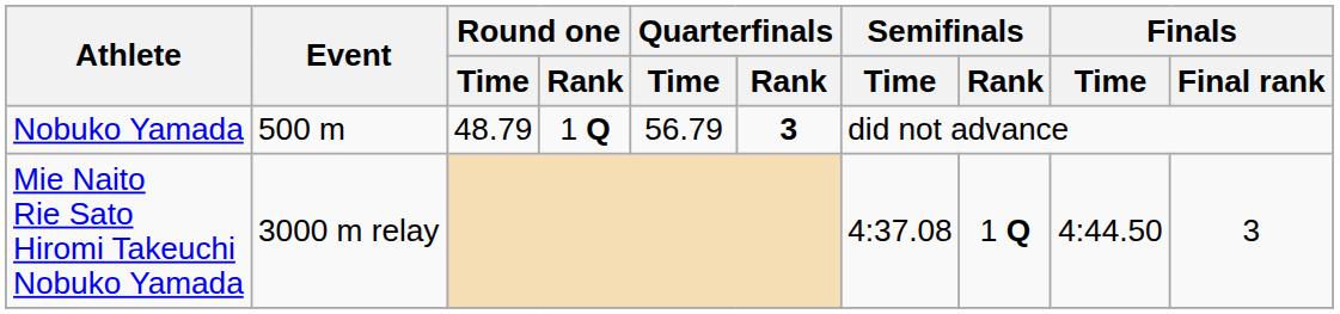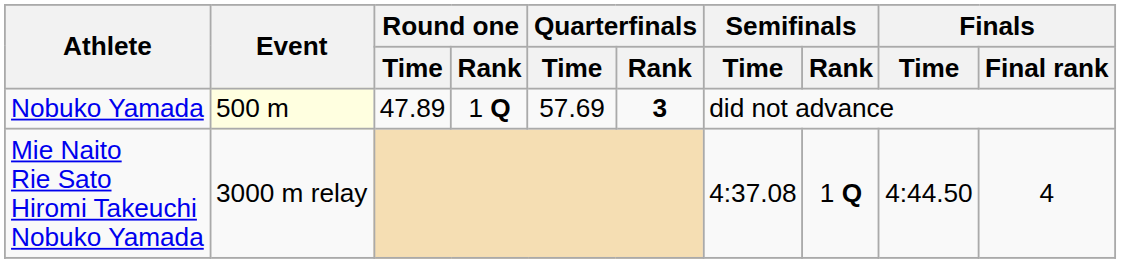 <table class="wikitable" style="font-size:90%">
 <tr>
 <th rowspan="2">Athlete</th>
 <th rowspan="2">Event</th>
 <th colspan="2">Round one</th>
 <th colspan="2">Quarterfinals</th>
 <th colspan="2">Semifinals</th>
 <th colspan="2">Finals</th>
 </tr>
 <tr>
 <th>Time</th>
 <th>Rank</th>
 <th>Time</th>
 <th>Rank</th>
 <th>Time</th>
 <th>Rank</th>
 <th>Time</th>
 <th>Final rank</th>
 </tr>
 <tr>
 <td><a href='#'>Nobuko Yamada</a></td>
-<td>500 m</td>
-<td align="center">48.79</td>
+<td style="background: lightyellow;">500 m</td>
+<td align="center">47.89</td>
 <td align="center">1 <strong>Q</strong></td>
-<td align="center">56.79</td>
+<td align="center">57.69</td>
 <td align="center"><strong>3</strong></td>
 <td colspan="4">did not advance</td>
 </tr>
 <tr>
 <td><a href='#'>Mie Naito</a><br><a href='#'>Rie Sato</a><br><a href='#'>Hiromi Takeuchi</a><br><a href='#'>Nobuko Yamada</a></td>
 <td>3000 m relay</td>
 <td colspan=4 bgcolor=wheat></td>
 <td align=center>4:37.08</td>
 <td align=center>1 <strong>Q</strong></td>
 <td align=center>4:44.50</td>
-<td align=center>3</td>
+<td align=center>4</td>
 </tr>
 </table>
